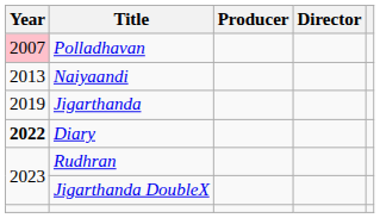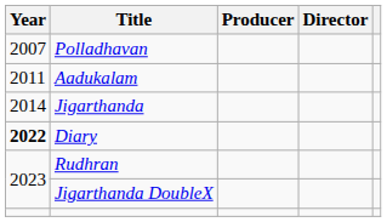 <table class="wikitable sortable">
 <tr>
 <th>Year</th>
 <th>Title</th>
 <th>Producer</th>
 <th>Director</th>
 <th class="unsortable"></th>
 </tr>
 <tr>
-<td style="background: pink;">2007</td>
+<td>2007</td>
 <td><em><a href='#'>Polladhavan</a></em></td>
 <td></td>
 <td></td>
 <td></td>
 </tr>
 <tr>
-<td>2013</td>
-<td><em><a href='#'>Naiyaandi</a></em></td>
+<td>2011</td>
+<td><em><a href='#'>Aadukalam</a></em></td>
 <td></td>
 <td></td>
 <td></td>
 </tr>
 <tr>
-<td>2019</td>
+<td>2014</td>
 <td><em><a href='#'>Jigarthanda</a></em></td>
 <td></td>
 <td></td>
 <td></td>
 </tr>
 <tr>
 <td><strong>2022</strong></td>
 <td><em><a href='#'>Diary</a></em></td>
 <td></td>
 <td></td>
 <td></td>
 </tr>
 <tr>
 <td rowspan="2">2023</td>
 <td><em><a href='#'>Rudhran</a></em></td>
 <td></td>
 <td></td>
 <td></td>
 </tr>
 <tr>
 <td><em><a href='#'>Jigarthanda DoubleX</a></em></td>
 <td></td>
 <td></td>
 <td></td>
 </tr>
 <tr>
 <td></td>
 <td></td>
 <td></td>
 <td></td>
 <td></td>
 </tr>
 </table>
